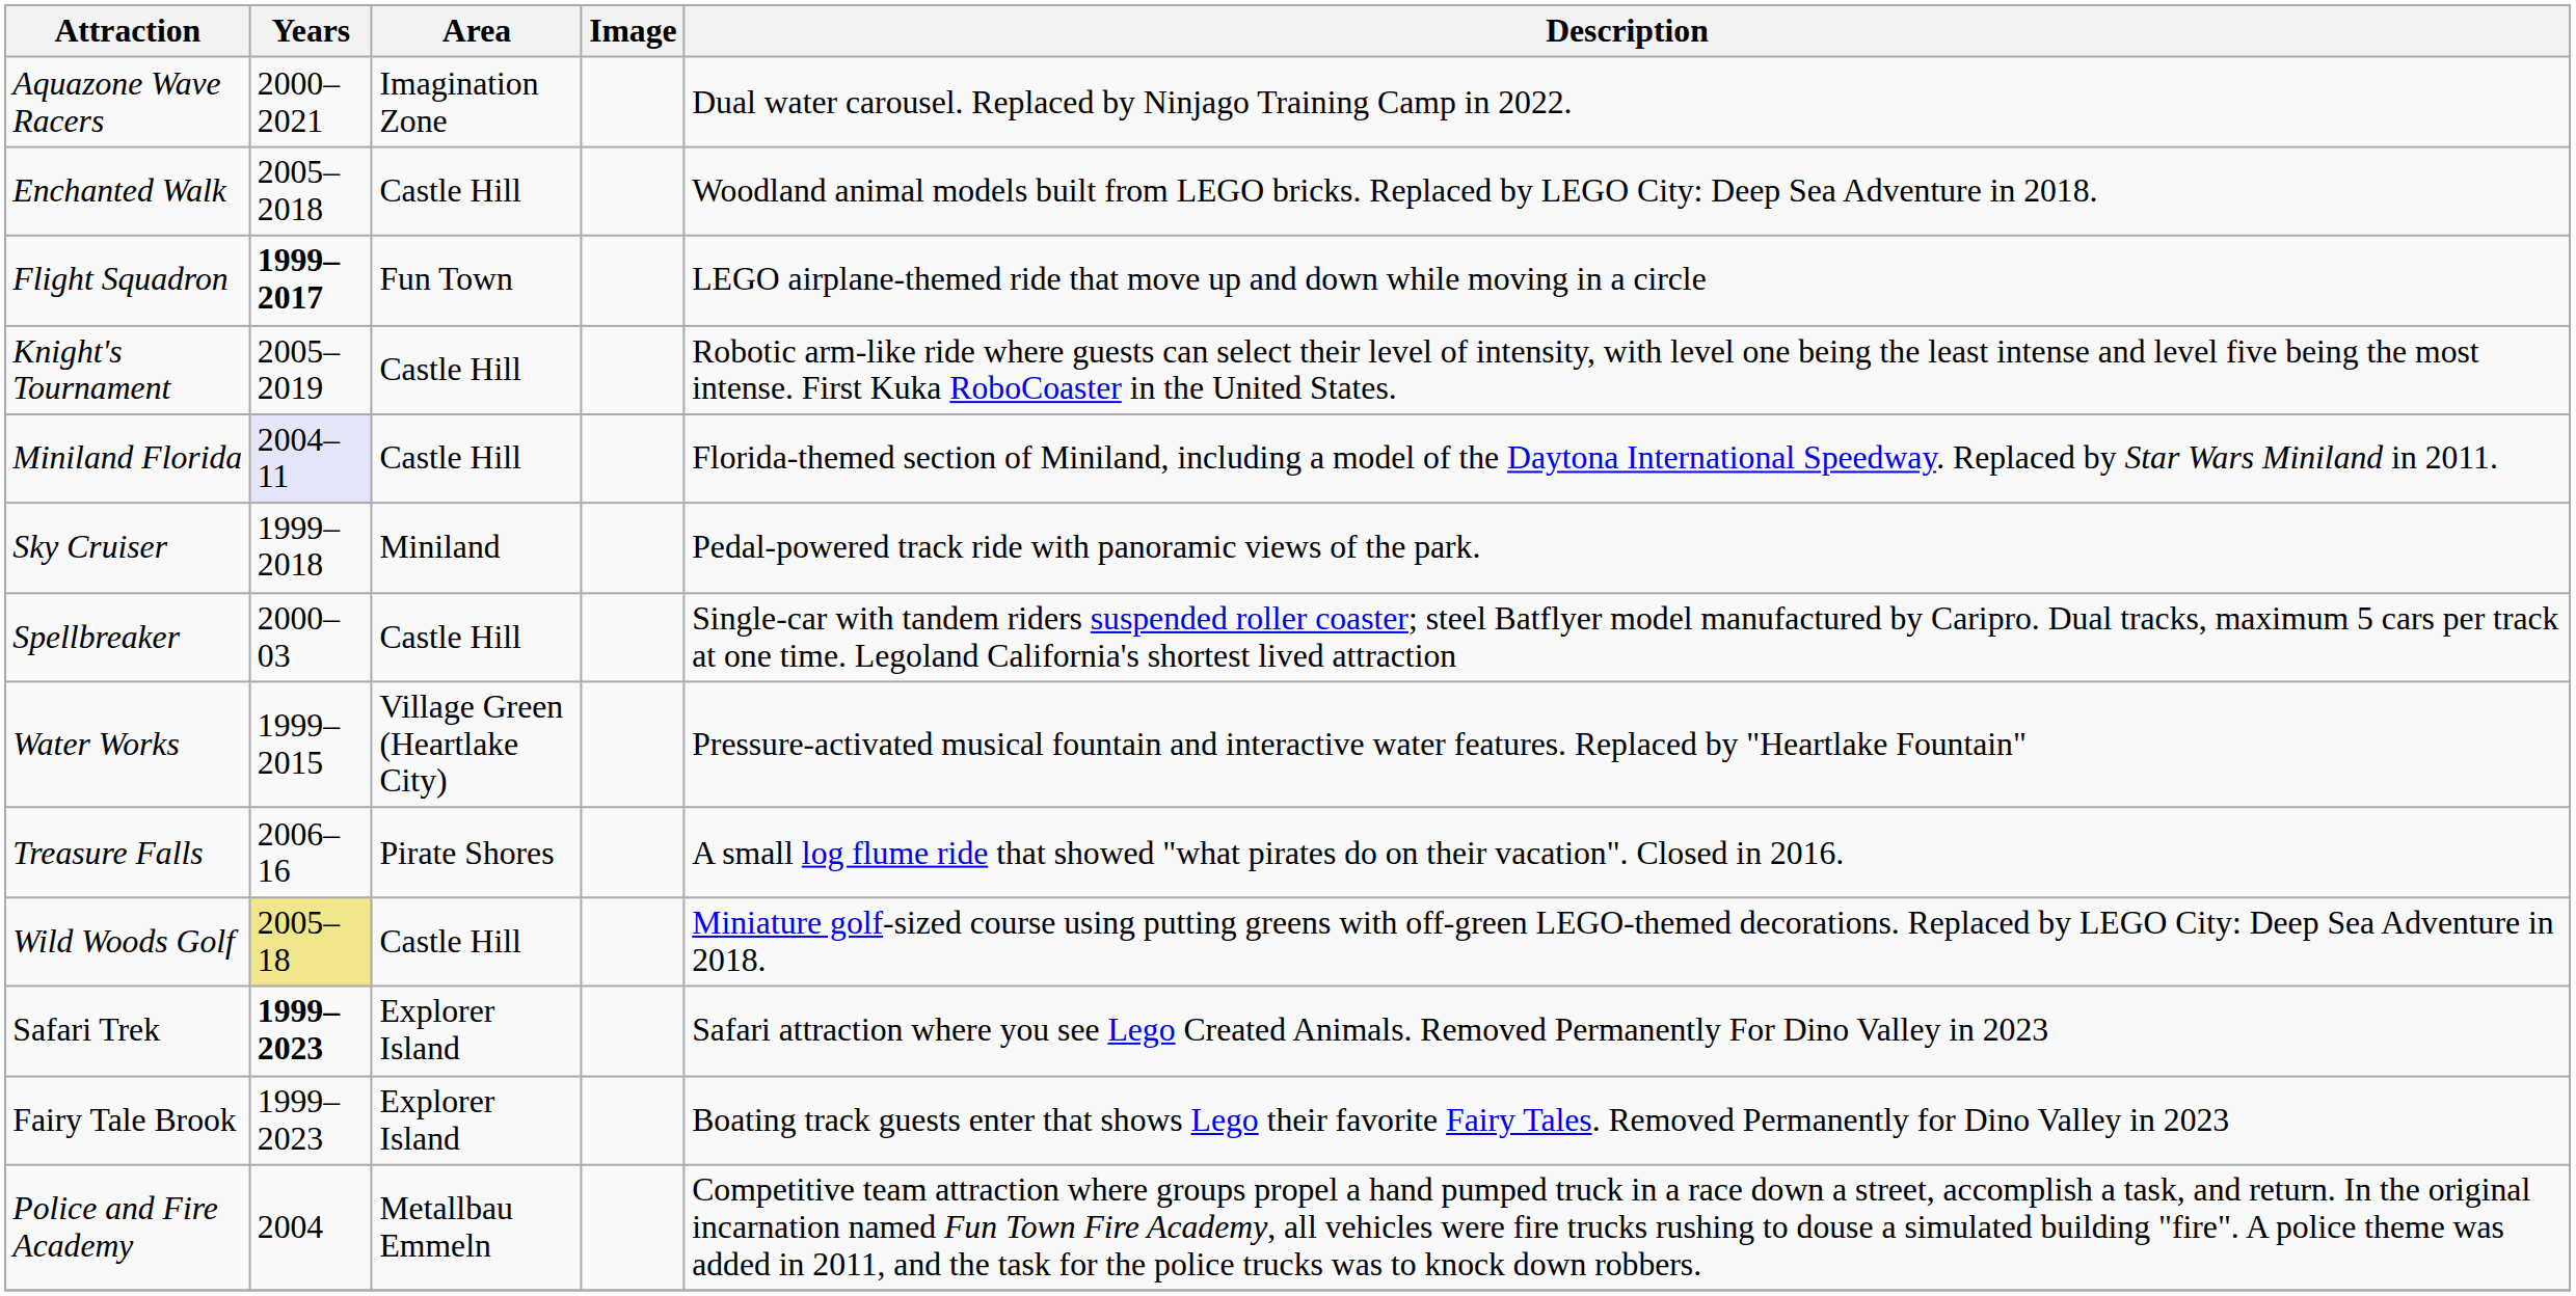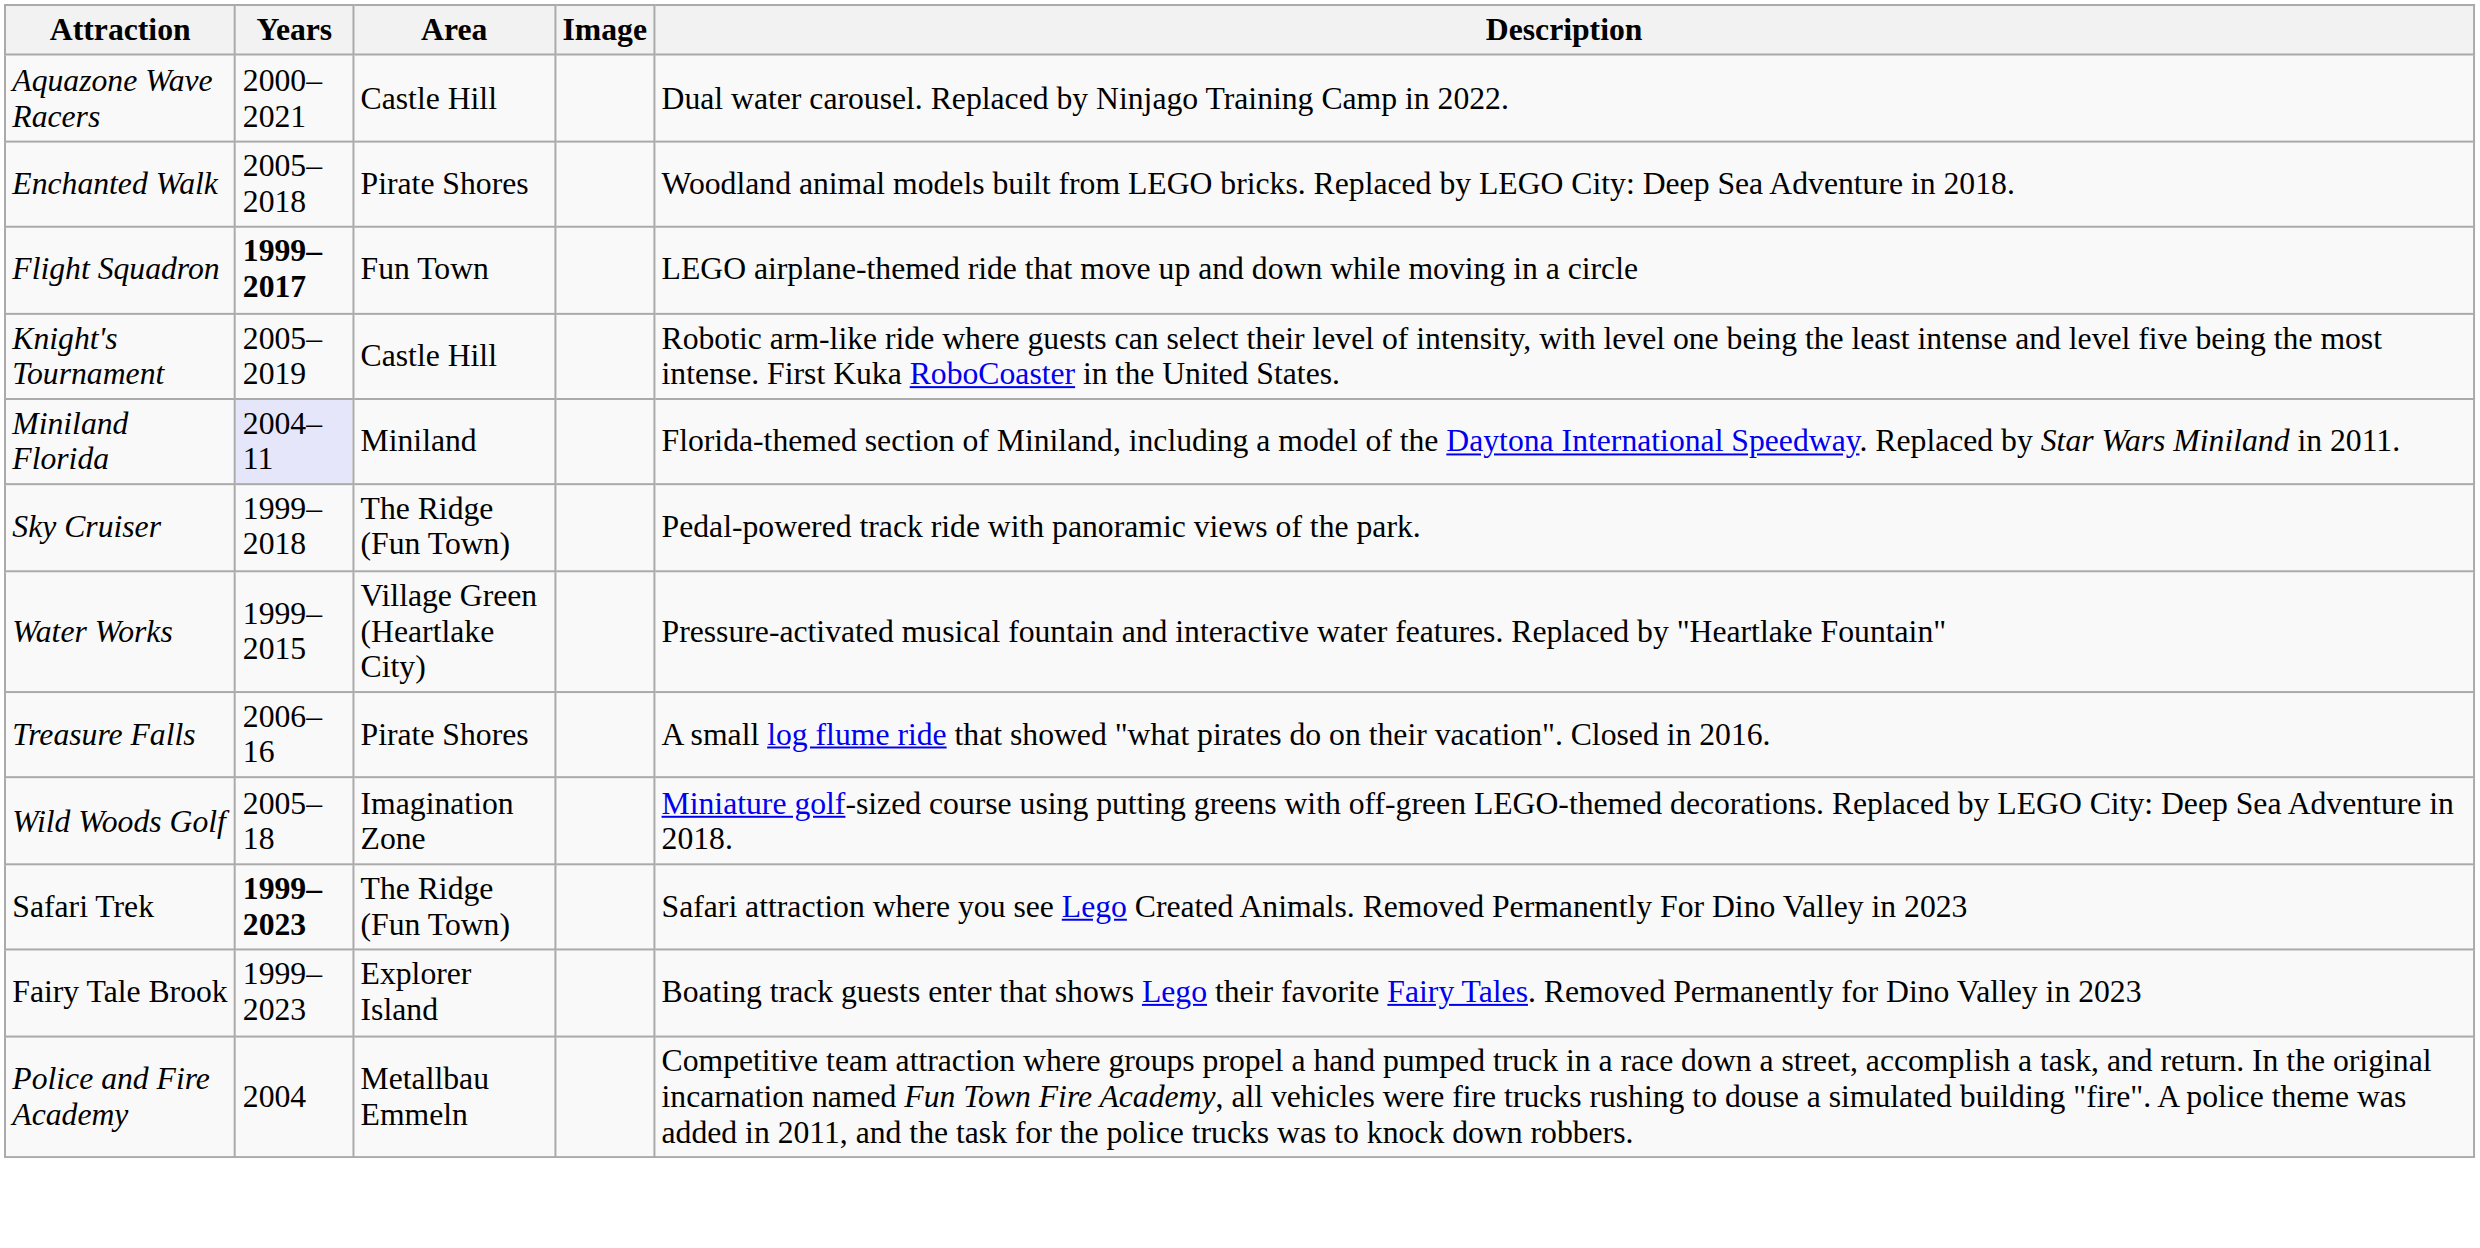 <table class="wikitable sortable">
 <tr>
 <th scope="col">Attraction</th>
 <th scope="col">Years</th>
 <th scope="col">Area</th>
 <th scope="col" class="unsortable">Image</th>
 <th scope="col" class="unsortable">Description</th>
 </tr>
 <tr>
 <td><em>Aquazone Wave Racers</em></td>
 <td>2000–2021</td>
-<td>Imagination Zone</td>
+<td>Castle Hill</td>
 <td></td>
 <td>Dual water carousel. Replaced by Ninjago Training Camp in 2022.</td>
 </tr>
 <tr>
 <td><em>Enchanted Walk</em></td>
 <td>2005–2018</td>
-<td>Castle Hill</td>
+<td>Pirate Shores</td>
 <td></td>
 <td>Woodland animal models built from LEGO bricks. Replaced by LEGO City: Deep Sea Adventure in 2018.</td>
 </tr>
 <tr>
 <td><em>Flight Squadron</em></td>
 <td><strong>1999–2017</strong></td>
 <td>Fun Town</td>
 <td></td>
 <td>LEGO airplane-themed ride that move up and down while moving in a circle</td>
 </tr>
 <tr>
 <td><em>Knight's Tournament</em></td>
 <td>2005–2019</td>
 <td>Castle Hill</td>
 <td></td>
 <td>Robotic arm-like ride where guests can select their level of intensity, with level one being the least intense and level five being the most intense. First Kuka <a href='#'>RoboCoaster</a> in the United States.</td>
 </tr>
 <tr>
 <td><em>Miniland Florida</em></td>
 <td style="background: lavender;">2004–11</td>
-<td>Castle Hill</td>
+<td>Miniland</td>
 <td></td>
 <td>Florida-themed section of Miniland, including a model of the <a href='#'>Daytona International Speedway</a>. Replaced by <em>Star Wars Miniland</em> in 2011.</td>
 </tr>
 <tr>
 <td><em>Sky Cruiser</em></td>
 <td>1999–2018</td>
-<td>Miniland</td>
+<td>The Ridge<br>(Fun Town)</td>
 <td></td>
 <td>Pedal-powered track ride with panoramic views of the park.</td>
-</tr>
-<tr>
-<td><em>Spellbreaker</em></td>
-<td>2000–03</td>
-<td>Castle Hill</td>
-<td></td>
-<td>Single-car with tandem riders <a href='#'>suspended roller coaster</a>; steel Batflyer model manufactured by Caripro. Dual tracks, maximum 5 cars per track at one time. Legoland California's shortest lived attraction</td>
 </tr>
 <tr>
 <td><em>Water Works</em></td>
 <td>1999–2015</td>
 <td>Village Green<br>(Heartlake City)</td>
 <td></td>
 <td>Pressure-activated musical fountain and interactive water features. Replaced by "Heartlake Fountain"</td>
 </tr>
 <tr>
 <td><em>Treasure Falls</em></td>
 <td>2006–16</td>
 <td>Pirate Shores</td>
 <td></td>
 <td>A small <a href='#'>log flume ride</a> that showed "what pirates do on their vacation". Closed in 2016.</td>
 </tr>
 <tr>
 <td><em>Wild Woods Golf</em></td>
-<td style="background: khaki;">2005–18</td>
-<td>Castle Hill</td>
+<td>2005–18</td>
+<td>Imagination Zone</td>
 <td></td>
 <td><a href='#'>Miniature golf</a>-sized course using putting greens with off-green LEGO-themed decorations. Replaced by LEGO City: Deep Sea Adventure in 2018.</td>
 </tr>
 <tr>
 <td>Safari Trek</td>
 <td><strong>1999–2023</strong></td>
-<td>Explorer Island</td>
+<td>The Ridge<br>(Fun Town)</td>
 <td></td>
 <td>Safari attraction where you see <a href='#'>Lego</a> Created Animals. Removed Permanently For Dino Valley in 2023</td>
 </tr>
 <tr>
 <td>Fairy Tale Brook</td>
 <td>1999–2023</td>
 <td>Explorer Island</td>
 <td></td>
 <td>Boating track guests enter that shows <a href='#'>Lego</a> their favorite <a href='#'>Fairy Tales</a>. Removed Permanently for Dino Valley in 2023</td>
 </tr>
 <tr>
 <td><em>Police and Fire Academy</em></td>
 <td>2004</td>
 <td>Metallbau Emmeln</td>
 <td></td>
 <td>Competitive team attraction where groups propel a hand pumped truck in a race down a street, accomplish a task, and return. In the original incarnation named <em>Fun Town Fire Academy</em>, all vehicles were fire trucks rushing to douse a simulated building "fire". A police theme was added in 2011, and the task for the police trucks was to knock down robbers.</td>
 </tr>
 <tr>
 </tr>
 </table>
